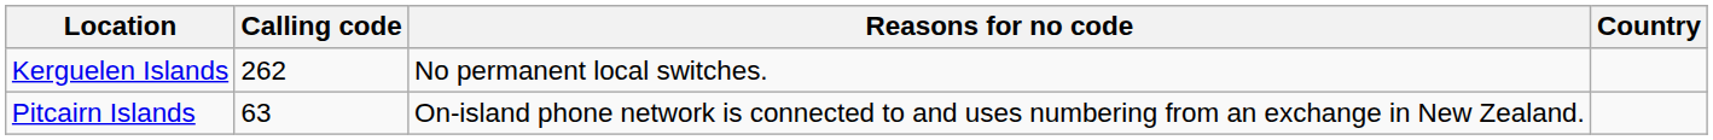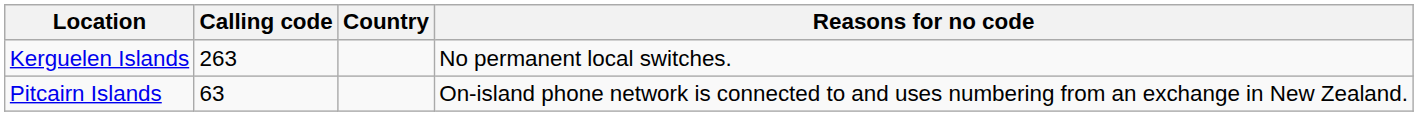 <table class="wikitable">
 <tr align="center" bgcolor="#cccccc">
 <th>Location</th>
 <th>Calling code</th>
+<th>Country</th>
 <th>Reasons for no code</th>
-<th>Country</th>
 </tr>
 <tr>
 <td><a href='#'>Kerguelen Islands</a></td>
-<td>262</td>
+<td>263</td>
+<td></td>
 <td>No permanent local switches.</td>
-<td></td>
 </tr>
 <tr>
 <td><a href='#'>Pitcairn Islands</a></td>
 <td>63</td>
+<td></td>
 <td>On-island phone network is connected to and uses numbering from an exchange in New Zealand.</td>
-<td></td>
 </tr>
 </table>
